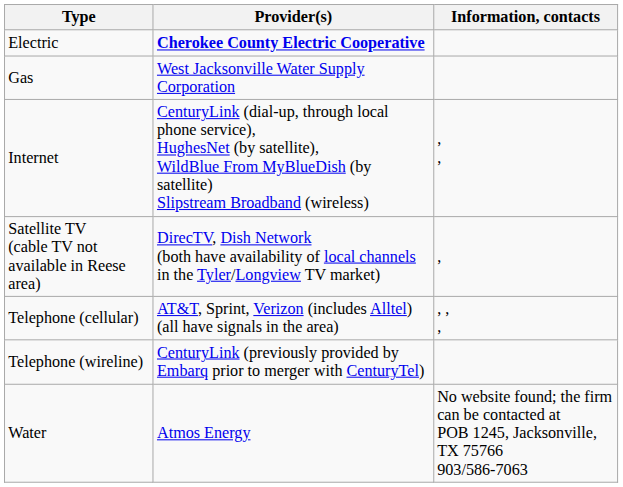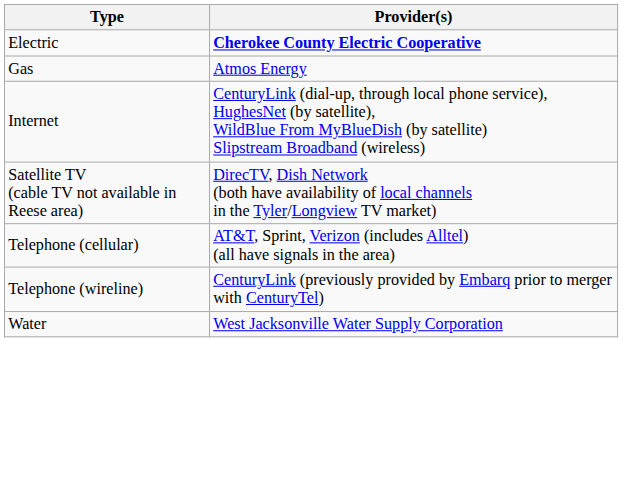 <table class="wikitable">
 <tr>
 <th>Type</th>
 <th>Provider(s)</th>
-<th>Information, contacts</th>
 </tr>
 <tr>
 <td>Electric</td>
 <td><strong><a href='#'>Cherokee County Electric Cooperative</a></strong></td>
-<td></td>
 </tr>
 <tr>
 <td>Gas</td>
-<td><a href='#'>West Jacksonville Water Supply Corporation</a></td>
-<td></td>
+<td><a href='#'>Atmos Energy</a></td>
 </tr>
 <tr>
 <td>Internet</td>
 <td><a href='#'>CenturyLink</a> (dial-up, through local phone service),<br><a href='#'>HughesNet</a> (by satellite),<br><a href='#'>WildBlue From MyBlueDish</a> (by satellite)<br><a href='#'>Slipstream Broadband</a> (wireless)</td>
-<td>,<br>,<br><br></td>
 </tr>
 <tr>
 <td>Satellite TV<br>(cable TV not available in Reese area)</td>
 <td><a href='#'>DirecTV</a>, <a href='#'>Dish Network</a><br>(both have availability of <a href='#'>local channels</a><br>in the <a href='#'>Tyler</a>/<a href='#'>Longview</a> TV market)</td>
-<td>, </td>
 </tr>
 <tr>
 <td>Telephone (cellular)</td>
 <td><a href='#'>AT&T</a>, Sprint, <a href='#'>Verizon</a> (includes <a href='#'>Alltel</a>)<br>(all have signals in the area)</td>
-<td>, ,<br>, </td>
 </tr>
 <tr>
 <td>Telephone (wireline)</td>
 <td><a href='#'>CenturyLink</a> (previously provided by <a href='#'>Embarq</a> prior to merger with <a href='#'>CenturyTel</a>)</td>
-<td></td>
 </tr>
 <tr>
 <td>Water</td>
-<td><a href='#'>Atmos Energy</a></td>
-<td>No website found; the firm can be contacted at<br>POB 1245, Jacksonville, TX 75766<br>903/586-7063</td>
+<td><a href='#'>West Jacksonville Water Supply Corporation</a></td>
 </tr>
 </table>
